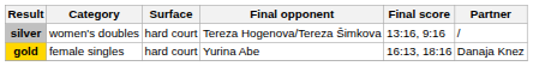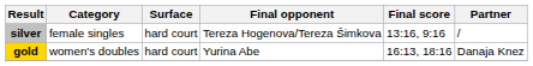 <table class=wikitable>
 <tr>
 <th>Result</th>
 <th>Category</th>
 <th>Surface</th>
 <th>Final opponent</th>
 <th>Final score</th>
 <th>Partner</th>
 </tr>
 <tr bgcolor=white>
 <th style="background:silver;"><strong>silver</strong></th>
-<td>women's doubles</td>
+<td>female singles</td>
 <td>hard court</td>
 <td> Tereza Hogenova/Tereza Šimkova</td>
 <td>13:16, 9:16</td>
 <td>/</td>
 </tr>
 <tr bgcolor=white>
 <th style="background:gold;"><strong>gold</strong></th>
-<td>female singles</td>
+<td>women's doubles</td>
 <td>hard court</td>
 <td> Yurina Abe</td>
 <td>16:13, 18:16</td>
 <td> Danaja Knez</td>
 </tr>
 <tr bgcolor=moccasin>
 </tr>
 </table>
